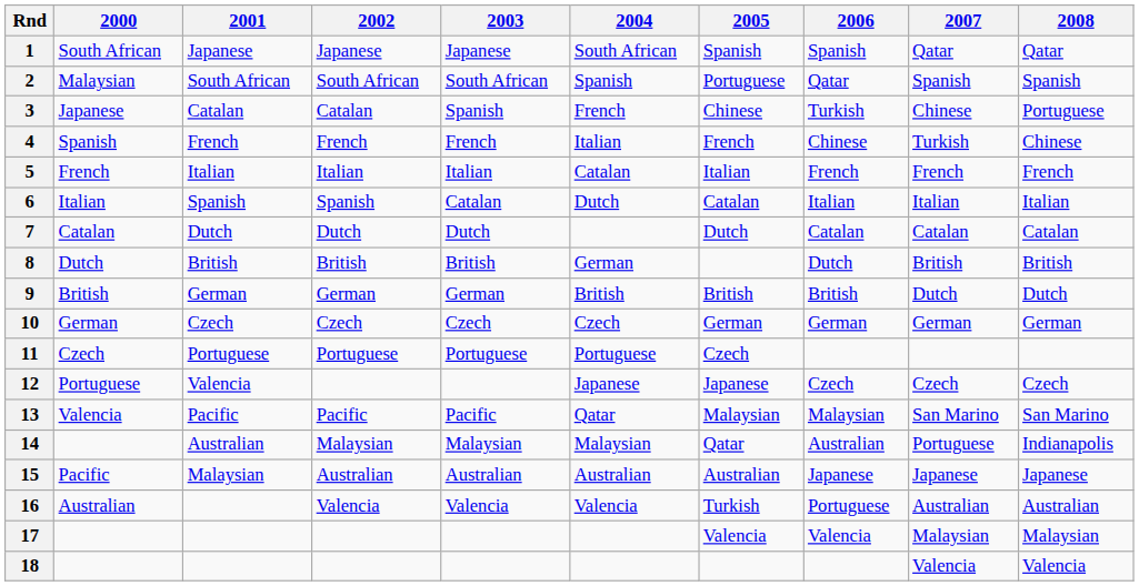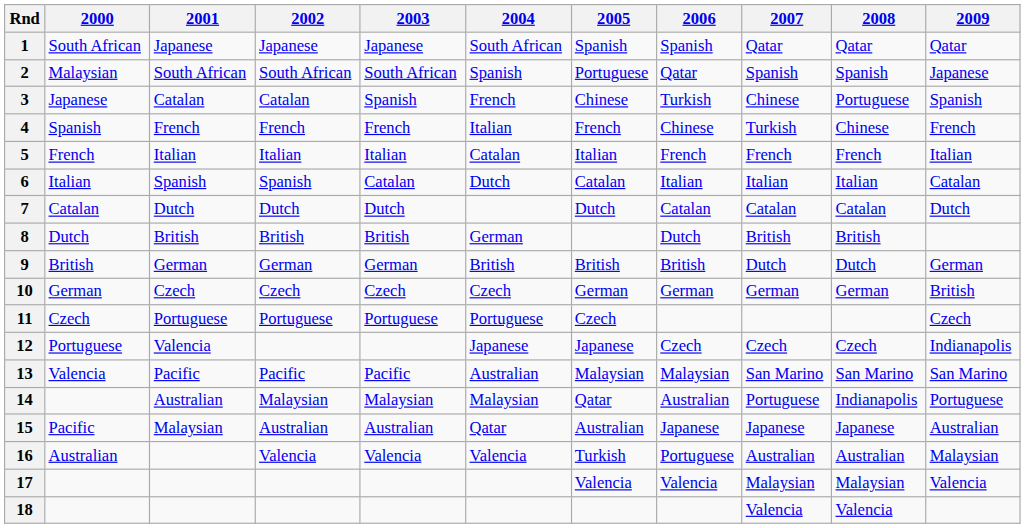 <table class="wikitable" style="font-size: 90%; width: 100%;">
 <tr>
 <th>Rnd</th>
 <th><a href='#'>2000</a></th>
 <th><a href='#'>2001</a></th>
 <th><a href='#'>2002</a></th>
 <th><a href='#'>2003</a></th>
 <th><a href='#'>2004</a></th>
 <th><a href='#'>2005</a></th>
 <th><a href='#'>2006</a></th>
 <th><a href='#'>2007</a></th>
 <th><a href='#'>2008</a></th>
+<th><a href='#'>2009</a></th>
 </tr>
 <tr>
 <th>1</th>
 <td> <a href='#'>South African</a></td>
 <td> <a href='#'>Japanese</a></td>
 <td> <a href='#'>Japanese</a></td>
 <td> <a href='#'>Japanese</a></td>
 <td> <a href='#'>South African</a></td>
 <td> <a href='#'>Spanish</a></td>
 <td> <a href='#'>Spanish</a></td>
+<td> <a href='#'>Qatar</a></td>
 <td> <a href='#'>Qatar</a></td>
 <td> <a href='#'>Qatar</a></td>
 </tr>
 <tr>
 <th>2</th>
 <td> <a href='#'>Malaysian</a></td>
 <td> <a href='#'>South African</a></td>
 <td> <a href='#'>South African</a></td>
 <td> <a href='#'>South African</a></td>
 <td> <a href='#'>Spanish</a></td>
 <td> <a href='#'>Portuguese</a></td>
 <td> <a href='#'>Qatar</a></td>
 <td> <a href='#'>Spanish</a></td>
 <td> <a href='#'>Spanish</a></td>
+<td> <a href='#'>Japanese</a></td>
 </tr>
 <tr>
 <th>3</th>
 <td> <a href='#'>Japanese</a></td>
 <td> <a href='#'>Catalan</a></td>
 <td> <a href='#'>Catalan</a></td>
 <td> <a href='#'>Spanish</a></td>
 <td> <a href='#'>French</a></td>
 <td> <a href='#'>Chinese</a></td>
 <td> <a href='#'>Turkish</a></td>
 <td> <a href='#'>Chinese</a></td>
 <td> <a href='#'>Portuguese</a></td>
+<td> <a href='#'>Spanish</a></td>
 </tr>
 <tr>
 <th>4</th>
 <td> <a href='#'>Spanish</a></td>
 <td> <a href='#'>French</a></td>
 <td> <a href='#'>French</a></td>
 <td> <a href='#'>French</a></td>
 <td> <a href='#'>Italian</a></td>
 <td> <a href='#'>French</a></td>
 <td> <a href='#'>Chinese</a></td>
 <td> <a href='#'>Turkish</a></td>
 <td> <a href='#'>Chinese</a></td>
+<td> <a href='#'>French</a></td>
 </tr>
 <tr>
 <th>5</th>
 <td> <a href='#'>French</a></td>
 <td> <a href='#'>Italian</a></td>
 <td> <a href='#'>Italian</a></td>
 <td> <a href='#'>Italian</a></td>
 <td> <a href='#'>Catalan</a></td>
 <td> <a href='#'>Italian</a></td>
 <td> <a href='#'>French</a></td>
 <td> <a href='#'>French</a></td>
 <td> <a href='#'>French</a></td>
+<td> <a href='#'>Italian</a></td>
 </tr>
 <tr>
 <th>6</th>
 <td> <a href='#'>Italian</a></td>
 <td> <a href='#'>Spanish</a></td>
 <td> <a href='#'>Spanish</a></td>
 <td> <a href='#'>Catalan</a></td>
 <td> <a href='#'>Dutch</a></td>
 <td> <a href='#'>Catalan</a></td>
 <td> <a href='#'>Italian</a></td>
 <td> <a href='#'>Italian</a></td>
 <td> <a href='#'>Italian</a></td>
+<td> <a href='#'>Catalan</a></td>
 </tr>
 <tr>
 <th>7</th>
 <td> <a href='#'>Catalan</a></td>
 <td> <a href='#'>Dutch</a></td>
 <td> <a href='#'>Dutch</a></td>
 <td> <a href='#'>Dutch</a></td>
 <td></td>
 <td> <a href='#'>Dutch</a></td>
 <td> <a href='#'>Catalan</a></td>
 <td> <a href='#'>Catalan</a></td>
 <td> <a href='#'>Catalan</a></td>
+<td> <a href='#'>Dutch</a></td>
 </tr>
 <tr>
 <th>8</th>
 <td> <a href='#'>Dutch</a></td>
 <td> <a href='#'>British</a></td>
 <td> <a href='#'>British</a></td>
 <td> <a href='#'>British</a></td>
 <td> <a href='#'>German</a></td>
 <td></td>
 <td> <a href='#'>Dutch</a></td>
 <td> <a href='#'>British</a></td>
 <td> <a href='#'>British</a></td>
+<td></td>
 </tr>
 <tr>
 <th>9</th>
 <td> <a href='#'>British</a></td>
 <td> <a href='#'>German</a></td>
 <td> <a href='#'>German</a></td>
 <td> <a href='#'>German</a></td>
 <td> <a href='#'>British</a></td>
 <td> <a href='#'>British</a></td>
 <td> <a href='#'>British</a></td>
 <td> <a href='#'>Dutch</a></td>
 <td> <a href='#'>Dutch</a></td>
+<td> <a href='#'>German</a></td>
 </tr>
 <tr>
 <th>10</th>
 <td> <a href='#'>German</a></td>
 <td> <a href='#'>Czech</a></td>
 <td> <a href='#'>Czech</a></td>
 <td> <a href='#'>Czech</a></td>
 <td> <a href='#'>Czech</a></td>
 <td> <a href='#'>German</a></td>
 <td> <a href='#'>German</a></td>
 <td> <a href='#'>German</a></td>
 <td> <a href='#'>German</a></td>
+<td> <a href='#'>British</a></td>
 </tr>
 <tr>
 <th>11</th>
 <td> <a href='#'>Czech</a></td>
 <td> <a href='#'>Portuguese</a></td>
 <td> <a href='#'>Portuguese</a></td>
 <td> <a href='#'>Portuguese</a></td>
 <td> <a href='#'>Portuguese</a></td>
 <td> <a href='#'>Czech</a></td>
 <td></td>
 <td></td>
 <td></td>
+<td> <a href='#'>Czech</a></td>
 </tr>
 <tr>
 <th>12</th>
 <td> <a href='#'>Portuguese</a></td>
 <td> <a href='#'>Valencia</a></td>
 <td></td>
 <td></td>
 <td> <a href='#'>Japanese</a></td>
 <td> <a href='#'>Japanese</a></td>
 <td> <a href='#'>Czech</a></td>
 <td> <a href='#'>Czech</a></td>
 <td> <a href='#'>Czech</a></td>
+<td> <a href='#'>Indianapolis</a></td>
 </tr>
 <tr>
 <th>13</th>
 <td> <a href='#'>Valencia</a></td>
 <td> <a href='#'>Pacific</a></td>
 <td> <a href='#'>Pacific</a></td>
 <td> <a href='#'>Pacific</a></td>
-<td> <a href='#'>Qatar</a></td>
+<td> <a href='#'>Australian</a></td>
 <td> <a href='#'>Malaysian</a></td>
 <td> <a href='#'>Malaysian</a></td>
+<td> <a href='#'>San Marino</a></td>
 <td> <a href='#'>San Marino</a></td>
 <td> <a href='#'>San Marino</a></td>
 </tr>
 <tr>
 <th>14</th>
 <td></td>
 <td> <a href='#'>Australian</a></td>
 <td> <a href='#'>Malaysian</a></td>
 <td> <a href='#'>Malaysian</a></td>
 <td> <a href='#'>Malaysian</a></td>
 <td> <a href='#'>Qatar</a></td>
 <td> <a href='#'>Australian</a></td>
 <td> <a href='#'>Portuguese</a></td>
 <td> <a href='#'>Indianapolis</a></td>
+<td> <a href='#'>Portuguese</a></td>
 </tr>
 <tr>
 <th>15</th>
 <td> <a href='#'>Pacific</a></td>
 <td> <a href='#'>Malaysian</a></td>
 <td> <a href='#'>Australian</a></td>
 <td> <a href='#'>Australian</a></td>
-<td> <a href='#'>Australian</a></td>
+<td> <a href='#'>Qatar</a></td>
 <td> <a href='#'>Australian</a></td>
 <td> <a href='#'>Japanese</a></td>
 <td> <a href='#'>Japanese</a></td>
 <td> <a href='#'>Japanese</a></td>
+<td> <a href='#'>Australian</a></td>
 </tr>
 <tr>
 <th>16</th>
 <td> <a href='#'>Australian</a></td>
 <td></td>
 <td> <a href='#'>Valencia</a></td>
 <td> <a href='#'>Valencia</a></td>
 <td> <a href='#'>Valencia</a></td>
 <td> <a href='#'>Turkish</a></td>
 <td> <a href='#'>Portuguese</a></td>
 <td> <a href='#'>Australian</a></td>
 <td> <a href='#'>Australian</a></td>
+<td> <a href='#'>Malaysian</a></td>
 </tr>
 <tr>
 <th>17</th>
 <td> </td>
 <td> </td>
 <td> </td>
 <td> </td>
 <td> </td>
 <td> <a href='#'>Valencia</a></td>
 <td> <a href='#'>Valencia</a></td>
 <td> <a href='#'>Malaysian</a></td>
 <td> <a href='#'>Malaysian</a></td>
+<td> <a href='#'>Valencia</a></td>
 </tr>
 <tr>
 <th>18</th>
 <td> </td>
 <td> </td>
 <td> </td>
 <td> </td>
 <td> </td>
 <td> </td>
 <td> </td>
 <td> <a href='#'>Valencia</a></td>
 <td> <a href='#'>Valencia</a></td>
+<td></td>
 </tr>
 </table>
